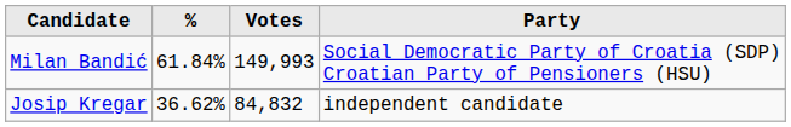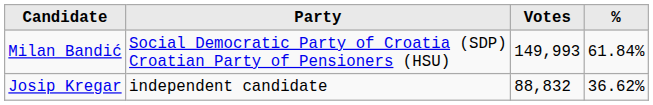 <table class="wikitable" border="1">
 <tr>
 <th style="background-color:#E9E9E9">Candidate</th>
+<th style="background-color:#E9E9E9">Party</th>
+<th style="background-color:#E9E9E9">Votes</th>
 <th style="background-color:#E9E9E9">%</th>
-<th style="background-color:#E9E9E9">Votes</th>
-<th style="background-color:#E9E9E9">Party</th>
 </tr>
 <tr>
 <td><a href='#'>Milan Bandić</a></td>
+<td><a href='#'>Social Democratic Party of Croatia</a> (SDP)<br><a href='#'>Croatian Party of Pensioners</a> (HSU)</td>
+<td>149,993</td>
 <td>61.84%</td>
-<td>149,993</td>
-<td><a href='#'>Social Democratic Party of Croatia</a> (SDP)<br><a href='#'>Croatian Party of Pensioners</a> (HSU)</td>
 </tr>
 <tr>
 <td><a href='#'>Josip Kregar</a></td>
+<td>independent candidate</td>
+<td>88,832</td>
 <td>36.62%</td>
-<td>84,832</td>
-<td>independent candidate</td>
 </tr>
 </table>
